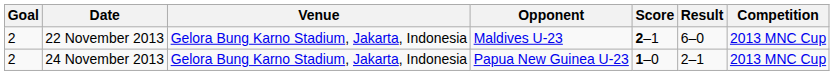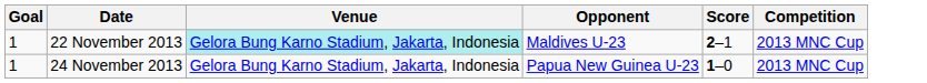 <table class="wikitable" style="font-size:90%">
 <tr>
 <th>Goal</th>
 <th>Date</th>
 <th>Venue</th>
 <th>Opponent</th>
 <th>Score</th>
-<th>Result</th>
 <th>Competition</th>
 </tr>
 <tr>
-<td>2</td>
+<td>1</td>
 <td>22 November 2013</td>
-<td><a href='#'>Gelora Bung Karno Stadium</a>, <a href='#'>Jakarta</a>, Indonesia</td>
+<td style="background: paleturquoise;"><a href='#'>Gelora Bung Karno Stadium</a>, <a href='#'>Jakarta</a>, Indonesia</td>
 <td> <a href='#'>Maldives U-23</a></td>
 <td><strong>2</strong>–1</td>
-<td>6–0</td>
 <td><a href='#'>2013 MNC Cup</a></td>
 </tr>
 <tr>
-<td>2</td>
+<td>1</td>
 <td>24 November 2013</td>
 <td><a href='#'>Gelora Bung Karno Stadium</a>, <a href='#'>Jakarta</a>, Indonesia</td>
 <td> <a href='#'>Papua New Guinea U-23</a></td>
 <td><strong>1</strong>–0</td>
-<td>2–1</td>
 <td><a href='#'>2013 MNC Cup</a></td>
 </tr>
 </table>
